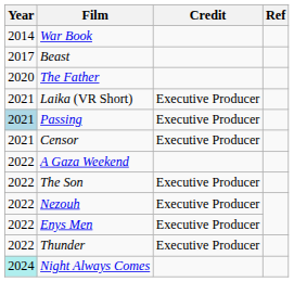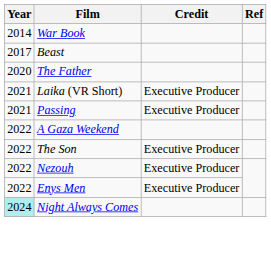 <table class="wikitable">
 <tr>
 <th>Year</th>
 <th>Film</th>
 <th>Credit</th>
 <th>Ref</th>
 </tr>
 <tr>
 <td>2014</td>
 <td><em><a href='#'>War Book</a></em></td>
 <td></td>
 <td></td>
 </tr>
 <tr>
 <td>2017</td>
 <td><em>Beast</em></td>
 <td></td>
 <td></td>
 </tr>
 <tr>
 <td>2020</td>
 <td><em><a href='#'>The Father</a></em></td>
 <td></td>
 <td></td>
 </tr>
 <tr>
 <td>2021</td>
 <td><em>Laika</em> (VR Short)</td>
 <td>Executive Producer</td>
 <td></td>
 </tr>
 <tr>
-<td style="background: lightblue;">2021</td>
+<td>2021</td>
 <td><em><a href='#'>Passing</a></em></td>
-<td>Executive Producer</td>
-<td></td>
-</tr>
-<tr>
-<td>2021</td>
-<td><em>Censor</em></td>
 <td>Executive Producer</td>
 <td></td>
 </tr>
 <tr>
 <td>2022</td>
 <td><em><a href='#'>A Gaza Weekend</a></em></td>
 <td></td>
 <td></td>
 </tr>
 <tr>
 <td>2022</td>
 <td><em>The Son</em></td>
 <td>Executive Producer</td>
 <td></td>
 </tr>
 <tr>
 <td>2022</td>
 <td><em><a href='#'>Nezouh</a></em></td>
 <td>Executive Producer</td>
 </tr>
 <tr>
 <td>2022</td>
 <td><em><a href='#'>Enys Men</a></em></td>
 <td>Executive Producer</td>
 </tr>
 <tr>
-<td>2022</td>
-<td><em>Thunder</em></td>
-<td>Executive Producer</td>
-<td></td>
-</tr>
-<tr>
 <td style="background: paleturquoise;">2024</td>
 <td><em><a href='#'>Night Always Comes</a></em></td>
 <td></td>
 <td></td>
 </tr>
 </table>
